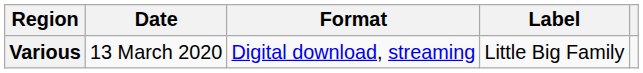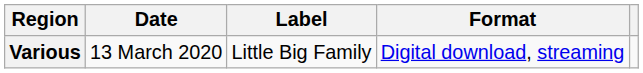 <table class="wikitable plainrowheaders" style="text-align:center">
 <tr>
 <th>Region</th>
 <th>Date</th>
+<th>Label</th>
 <th>Format</th>
-<th>Label</th>
 <th></th>
 </tr>
 <tr>
 <th scope="row">Various</th>
 <td>13 March 2020</td>
+<td>Little Big Family</td>
 <td><a href='#'>Digital download</a>, <a href='#'>streaming</a></td>
-<td>Little Big Family</td>
 <td></td>
 </tr>
 </table>
